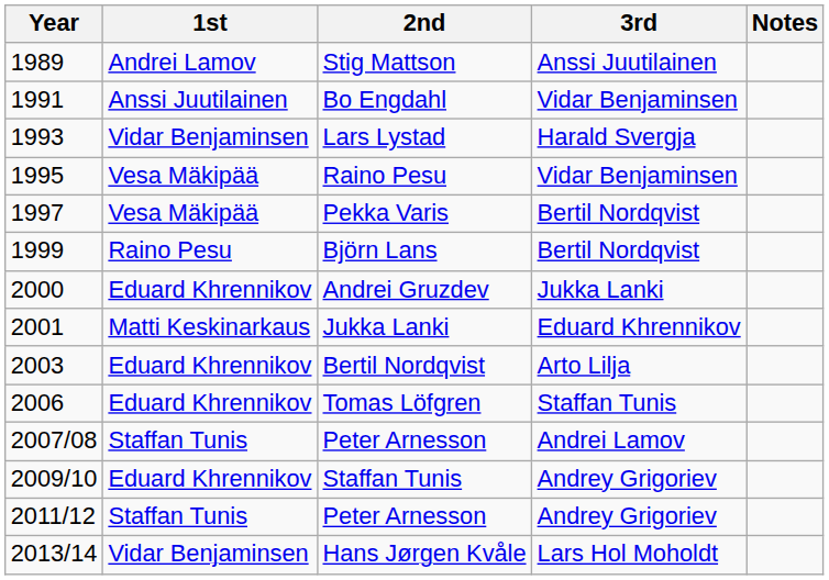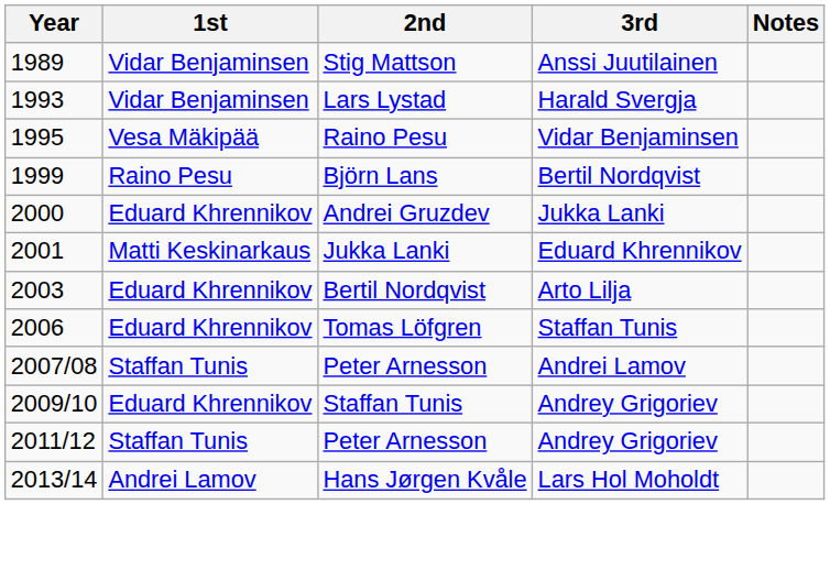 <table class="wikitable">
 <tr>
 <th>Year</th>
 <th>1st</th>
 <th>2nd</th>
 <th>3rd</th>
 <th>Notes</th>
 </tr>
 <tr>
 <td>1989</td>
-<td> <a href='#'>Andrei Lamov</a></td>
+<td> <a href='#'>Vidar Benjaminsen</a></td>
 <td> <a href='#'>Stig Mattson</a></td>
 <td> <a href='#'>Anssi Juutilainen</a></td>
-<td></td>
-</tr>
-<tr>
-<td>1991</td>
-<td> <a href='#'>Anssi Juutilainen</a></td>
-<td> <a href='#'>Bo Engdahl</a></td>
-<td> <a href='#'>Vidar Benjaminsen</a></td>
 <td></td>
 </tr>
 <tr>
 <td>1993</td>
 <td> <a href='#'>Vidar Benjaminsen</a></td>
 <td> <a href='#'>Lars Lystad</a></td>
 <td> <a href='#'>Harald Svergja</a></td>
 <td></td>
 </tr>
 <tr>
 <td>1995</td>
 <td> <a href='#'>Vesa Mäkipää</a></td>
 <td> <a href='#'>Raino Pesu</a></td>
 <td> <a href='#'>Vidar Benjaminsen</a></td>
-<td></td>
-</tr>
-<tr>
-<td>1997</td>
-<td> <a href='#'>Vesa Mäkipää</a></td>
-<td> <a href='#'>Pekka Varis</a></td>
-<td> <a href='#'>Bertil Nordqvist</a></td>
 <td></td>
 </tr>
 <tr>
 <td>1999</td>
 <td> <a href='#'>Raino Pesu</a></td>
 <td> <a href='#'>Björn Lans</a></td>
 <td> <a href='#'>Bertil Nordqvist</a></td>
 <td></td>
 </tr>
 <tr>
 <td>2000</td>
 <td> <a href='#'>Eduard Khrennikov</a></td>
 <td> <a href='#'>Andrei Gruzdev</a></td>
 <td> <a href='#'>Jukka Lanki</a></td>
 <td></td>
 </tr>
 <tr>
 <td>2001</td>
 <td> <a href='#'>Matti Keskinarkaus</a></td>
 <td> <a href='#'>Jukka Lanki</a></td>
 <td> <a href='#'>Eduard Khrennikov</a></td>
 <td></td>
 </tr>
 <tr>
 <td>2003</td>
 <td> <a href='#'>Eduard Khrennikov</a></td>
 <td> <a href='#'>Bertil Nordqvist</a></td>
 <td> <a href='#'>Arto Lilja</a></td>
 <td></td>
 </tr>
 <tr>
 <td>2006</td>
 <td> <a href='#'>Eduard Khrennikov</a></td>
 <td> <a href='#'>Tomas Löfgren</a></td>
 <td> <a href='#'>Staffan Tunis</a></td>
 <td></td>
 </tr>
 <tr>
 <td>2007/08</td>
 <td> <a href='#'>Staffan Tunis</a></td>
 <td> <a href='#'>Peter Arnesson</a></td>
 <td> <a href='#'>Andrei Lamov</a></td>
 <td></td>
 </tr>
 <tr>
 <td>2009/10</td>
 <td> <a href='#'>Eduard Khrennikov</a></td>
 <td> <a href='#'>Staffan Tunis</a></td>
 <td> <a href='#'>Andrey Grigoriev</a></td>
 <td></td>
 </tr>
 <tr>
 <td>2011/12</td>
 <td> <a href='#'>Staffan Tunis</a></td>
 <td> <a href='#'>Peter Arnesson</a></td>
 <td> <a href='#'>Andrey Grigoriev</a></td>
 <td></td>
 </tr>
 <tr>
 <td>2013/14</td>
-<td> <a href='#'>Vidar Benjaminsen</a></td>
+<td> <a href='#'>Andrei Lamov</a></td>
 <td> <a href='#'>Hans Jørgen Kvåle</a></td>
 <td> <a href='#'>Lars Hol Moholdt</a></td>
 <td></td>
 </tr>
 </table>
